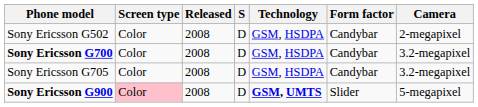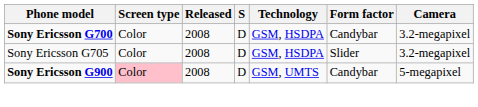 <table class="wikitable sortable">
 <tr>
 <th><strong>Phone model</strong></th>
 <th><strong>Screen type</strong></th>
 <th><strong>Released</strong></th>
 <th><strong>S</strong></th>
 <th><strong>Technology</strong></th>
 <th><strong>Form factor</strong></th>
 <th><strong>Camera</strong></th>
-</tr>
-<tr>
-<td>Sony Ericsson G502</td>
-<td>Color</td>
-<td>2008</td>
-<td>D</td>
-<td><a href='#'>GSM</a>, <a href='#'>HSDPA</a></td>
-<td>Candybar</td>
-<td>2-megapixel</td>
 </tr>
 <tr>
 <td><strong>Sony Ericsson <a href='#'>G700</a></strong></td>
 <td>Color</td>
 <td>2008</td>
 <td>D</td>
 <td><a href='#'>GSM</a>, <a href='#'>HSDPA</a></td>
 <td>Candybar</td>
 <td>3.2-megapixel</td>
 </tr>
 <tr>
 <td>Sony Ericsson G705</td>
 <td>Color</td>
 <td>2008</td>
 <td>D</td>
 <td><a href='#'>GSM</a>, <a href='#'>HSDPA</a></td>
-<td>Candybar</td>
+<td>Slider</td>
 <td>3.2-megapixel</td>
 </tr>
 <tr>
 <td><strong>Sony Ericsson <a href='#'>G900</a></strong></td>
 <td style="background: pink;">Color</td>
 <td>2008</td>
 <td>D</td>
-<td><strong><a href='#'>GSM</a>, <a href='#'>UMTS</a></strong></td>
-<td>Slider</td>
+<td><a href='#'>GSM</a>, <a href='#'>UMTS</a></td>
+<td>Candybar</td>
 <td>5-megapixel</td>
 </tr>
 </table>
